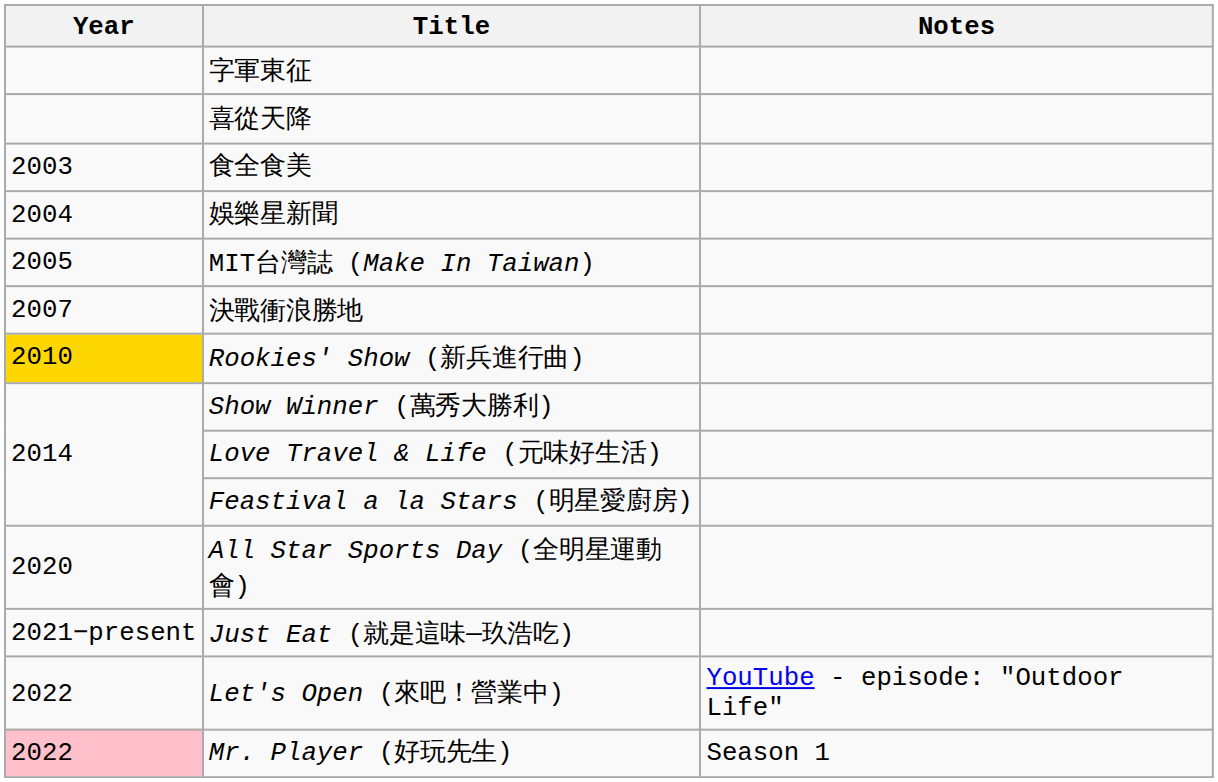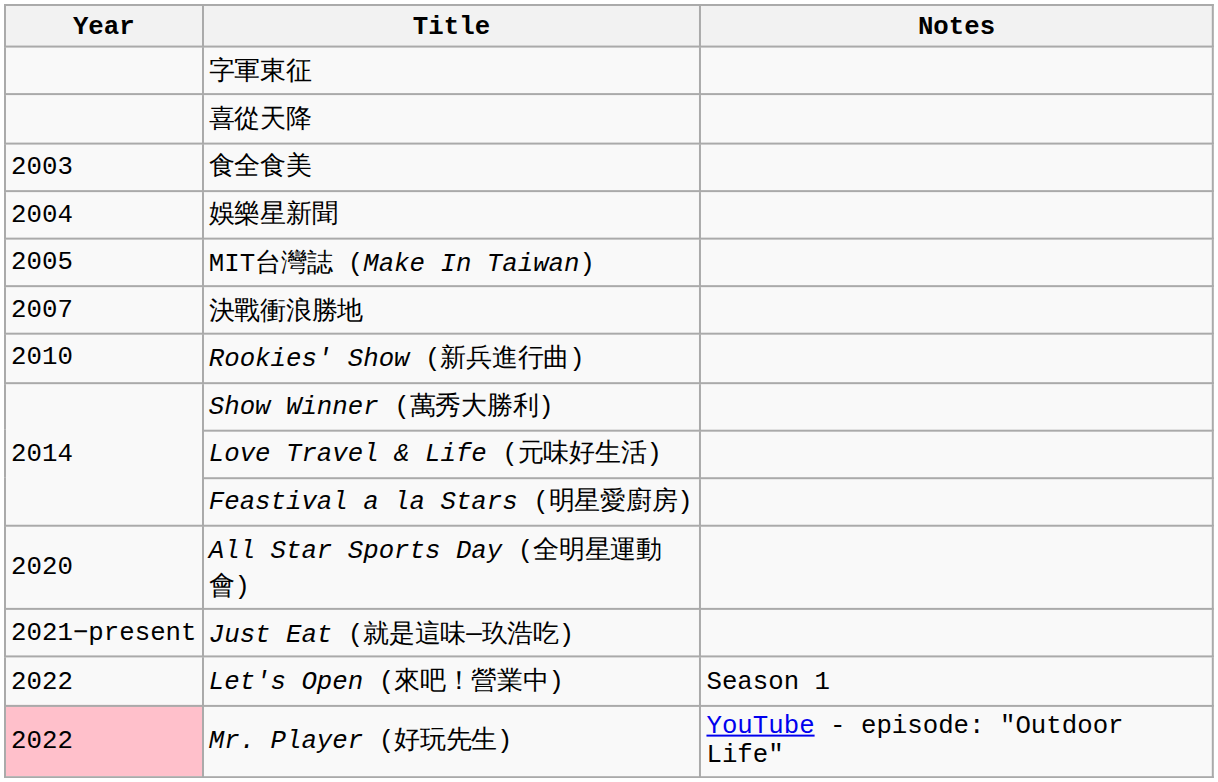 <table class="wikitable sortab;e">
 <tr>
 <th>Year</th>
 <th>Title</th>
 <th class="unsortable">Notes</th>
 </tr>
 <tr>
 <td></td>
 <td>字軍東征</td>
 <td></td>
 </tr>
 <tr>
 <td></td>
 <td>喜從天降</td>
 <td></td>
 </tr>
 <tr>
 <td>2003</td>
 <td>食全食美</td>
 <td></td>
 </tr>
 <tr>
 <td>2004</td>
 <td>娛樂星新聞</td>
 <td></td>
 </tr>
 <tr>
 <td>2005</td>
 <td>MIT台灣誌 (<em>Make In Taiwan</em>)</td>
 <td></td>
 </tr>
 <tr>
 <td>2007</td>
 <td>決戰衝浪勝地</td>
 <td></td>
 </tr>
 <tr>
-<td style="background: gold;">2010</td>
+<td>2010</td>
 <td><em>Rookies' Show</em> (新兵進行曲)</td>
 <td></td>
 </tr>
 <tr>
 <td rowspan=3>2014</td>
 <td><em>Show Winner</em> (萬秀大勝利)</td>
 <td></td>
 </tr>
 <tr>
 <td><em>Love Travel & Life</em> (元味好生活)</td>
 <td></td>
 </tr>
 <tr>
 <td><em>Feastival a la Stars</em> (明星愛廚房)</td>
 <td></td>
 </tr>
 <tr>
 <td>2020</td>
 <td><em>All Star Sports Day</em> (全明星運動會)</td>
 <td></td>
 </tr>
 <tr>
 <td>2021−present</td>
 <td><em>Just Eat</em> (就是這味─玖浩吃)</td>
 <td></td>
 </tr>
 <tr>
 <td>2022</td>
 <td><em>Let's Open</em> (來吧！營業中)</td>
-<td><a href='#'>YouTube</a> - episode: "Outdoor Life"</td>
+<td>Season 1</td>
 </tr>
 <tr>
 <td style="background: pink;">2022</td>
 <td><em>Mr. Player</em> (好玩先生)</td>
-<td>Season 1</td>
+<td><a href='#'>YouTube</a> - episode: "Outdoor Life"</td>
 </tr>
 </table>
